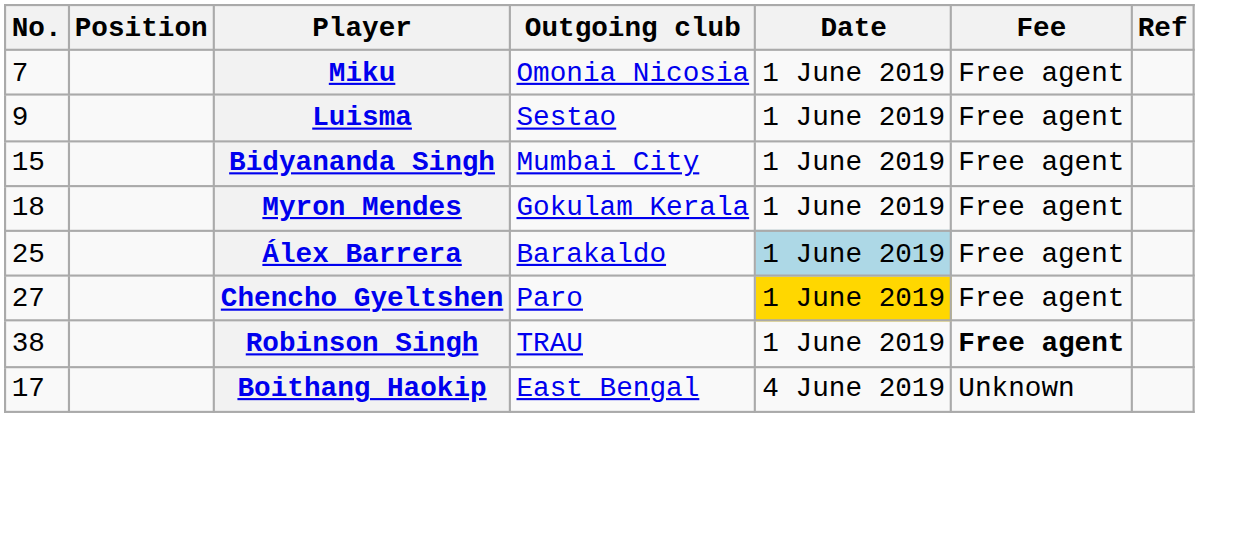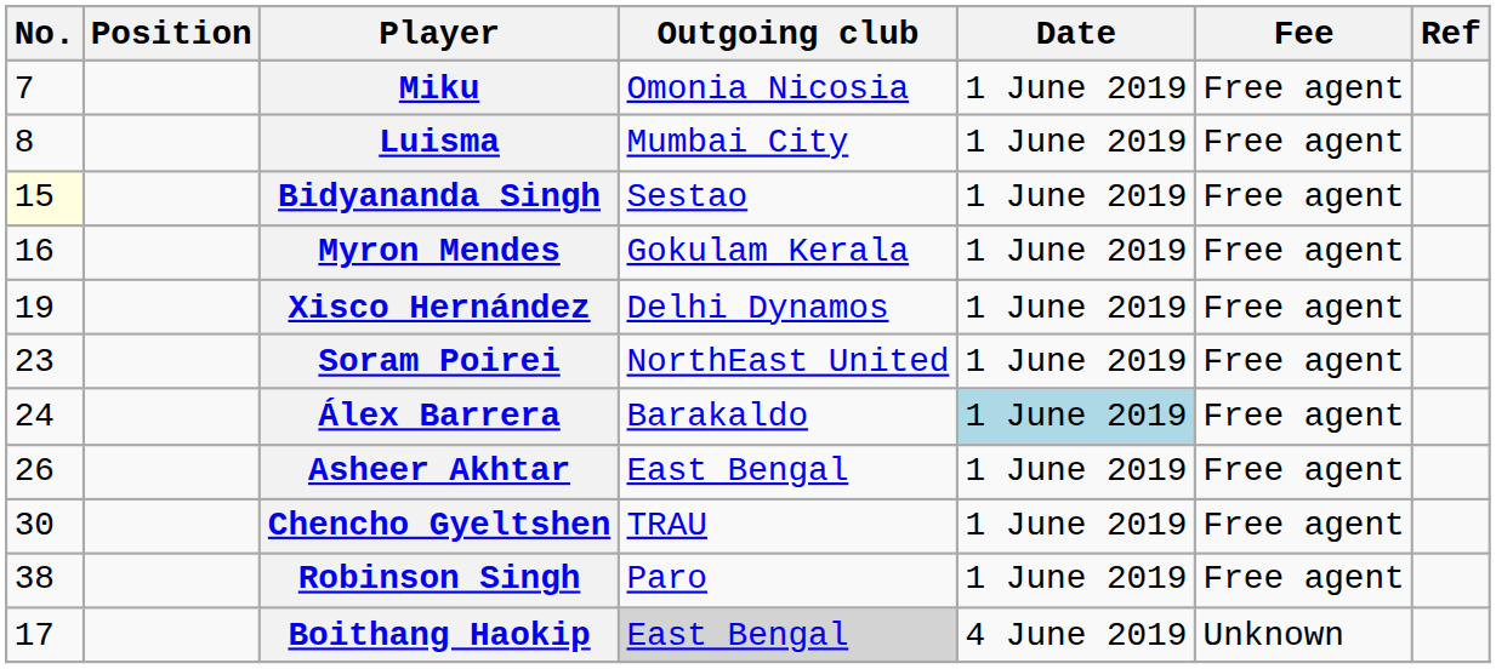 <table class="wikitable plainrowheaders" style="text-align:center; text-align:left">
 <tr>
 <th>No.</th>
 <th scope="col">Position</th>
 <th scope="col">Player</th>
 <th scope="col">Outgoing club</th>
 <th scope="col">Date</th>
 <th scope="col">Fee</th>
 <th scope="col">Ref</th>
 </tr>
 <tr>
 <td>7</td>
 <td></td>
 <th scope="row"> <a href='#'>Miku</a></th>
 <td> <a href='#'>Omonia Nicosia</a></td>
 <td>1 June 2019</td>
 <td>Free agent</td>
 <td></td>
 </tr>
 <tr>
-<td>9</td>
+<td>8</td>
 <td></td>
 <th scope="row"> <a href='#'>Luisma</a></th>
+<td><a href='#'>Mumbai City</a></td>
+<td>1 June 2019</td>
+<td>Free agent</td>
+<td></td>
+</tr>
+<tr>
+<td style="background: lightyellow;">15</td>
+<td></td>
+<th scope="row"> <a href='#'>Bidyananda Singh</a></th>
 <td> <a href='#'>Sestao</a></td>
 <td>1 June 2019</td>
 <td>Free agent</td>
 <td></td>
 </tr>
 <tr>
-<td>15</td>
-<td></td>
-<th scope="row"> <a href='#'>Bidyananda Singh</a></th>
-<td><a href='#'>Mumbai City</a></td>
-<td>1 June 2019</td>
-<td>Free agent</td>
-<td></td>
-</tr>
-<tr>
-<td>18</td>
+<td>16</td>
 <td></td>
 <th scope="row"> <a href='#'>Myron Mendes</a></th>
 <td><a href='#'>Gokulam Kerala</a></td>
 <td>1 June 2019</td>
 <td>Free agent</td>
 <td></td>
 </tr>
 <tr>
-<td>25</td>
+<td>19</td>
+<td></td>
+<th scope="row"> <a href='#'>Xisco Hernández</a></th>
+<td><a href='#'>Delhi Dynamos</a></td>
+<td>1 June 2019</td>
+<td>Free agent</td>
+<td></td>
+</tr>
+<tr>
+<td>23</td>
+<td></td>
+<th scope="row"> <a href='#'>Soram Poirei</a></th>
+<td><a href='#'>NorthEast United</a></td>
+<td>1 June 2019</td>
+<td>Free agent</td>
+<td></td>
+</tr>
+<tr>
+<td>24</td>
 <td></td>
 <th scope="row"> <a href='#'>Álex Barrera</a></th>
 <td> <a href='#'>Barakaldo</a></td>
 <td style="background: lightblue;">1 June 2019</td>
 <td>Free agent</td>
 <td></td>
 </tr>
 <tr>
-<td>27</td>
+<td>26</td>
+<td></td>
+<th scope="row"> <a href='#'>Asheer Akhtar</a></th>
+<td><a href='#'>East Bengal</a></td>
+<td>1 June 2019</td>
+<td>Free agent</td>
+<td></td>
+</tr>
+<tr>
+<td>30</td>
 <td></td>
 <th scope="row"> <a href='#'>Chencho Gyeltshen</a></th>
-<td> <a href='#'>Paro</a></td>
-<td style="background: gold;">1 June 2019</td>
+<td><a href='#'>TRAU</a></td>
+<td>1 June 2019</td>
 <td>Free agent</td>
 <td></td>
 </tr>
 <tr>
 <td>38</td>
 <td></td>
 <th scope="row"> <a href='#'>Robinson Singh</a></th>
-<td><a href='#'>TRAU</a></td>
+<td> <a href='#'>Paro</a></td>
 <td>1 June 2019</td>
-<td><strong>Free agent</strong></td>
+<td>Free agent</td>
 <td></td>
 </tr>
 <tr>
 <td>17</td>
 <td></td>
 <th scope="row"> <a href='#'>Boithang Haokip</a></th>
-<td><a href='#'>East Bengal</a></td>
+<td style="background: lightgrey;"><a href='#'>East Bengal</a></td>
 <td>4 June 2019</td>
 <td>Unknown</td>
 <td></td>
 </tr>
 </table>
